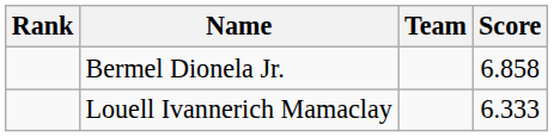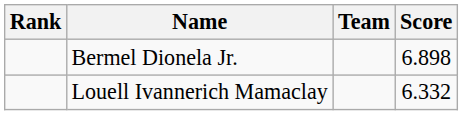 <table class="wikitable" style="text-align:center">
 <tr>
 <th>Rank</th>
 <th>Name</th>
 <th>Team</th>
 <th>Score</th>
 </tr>
 <tr>
 <td></td>
 <td align="left">Bermel Dionela Jr.</td>
 <td align="left"></td>
-<td>6.858</td>
+<td>6.898</td>
 </tr>
 <tr>
 <td></td>
 <td align="left">Louell Ivannerich Mamaclay</td>
 <td align="left"></td>
-<td>6.333</td>
+<td>6.332</td>
 </tr>
 </table>
